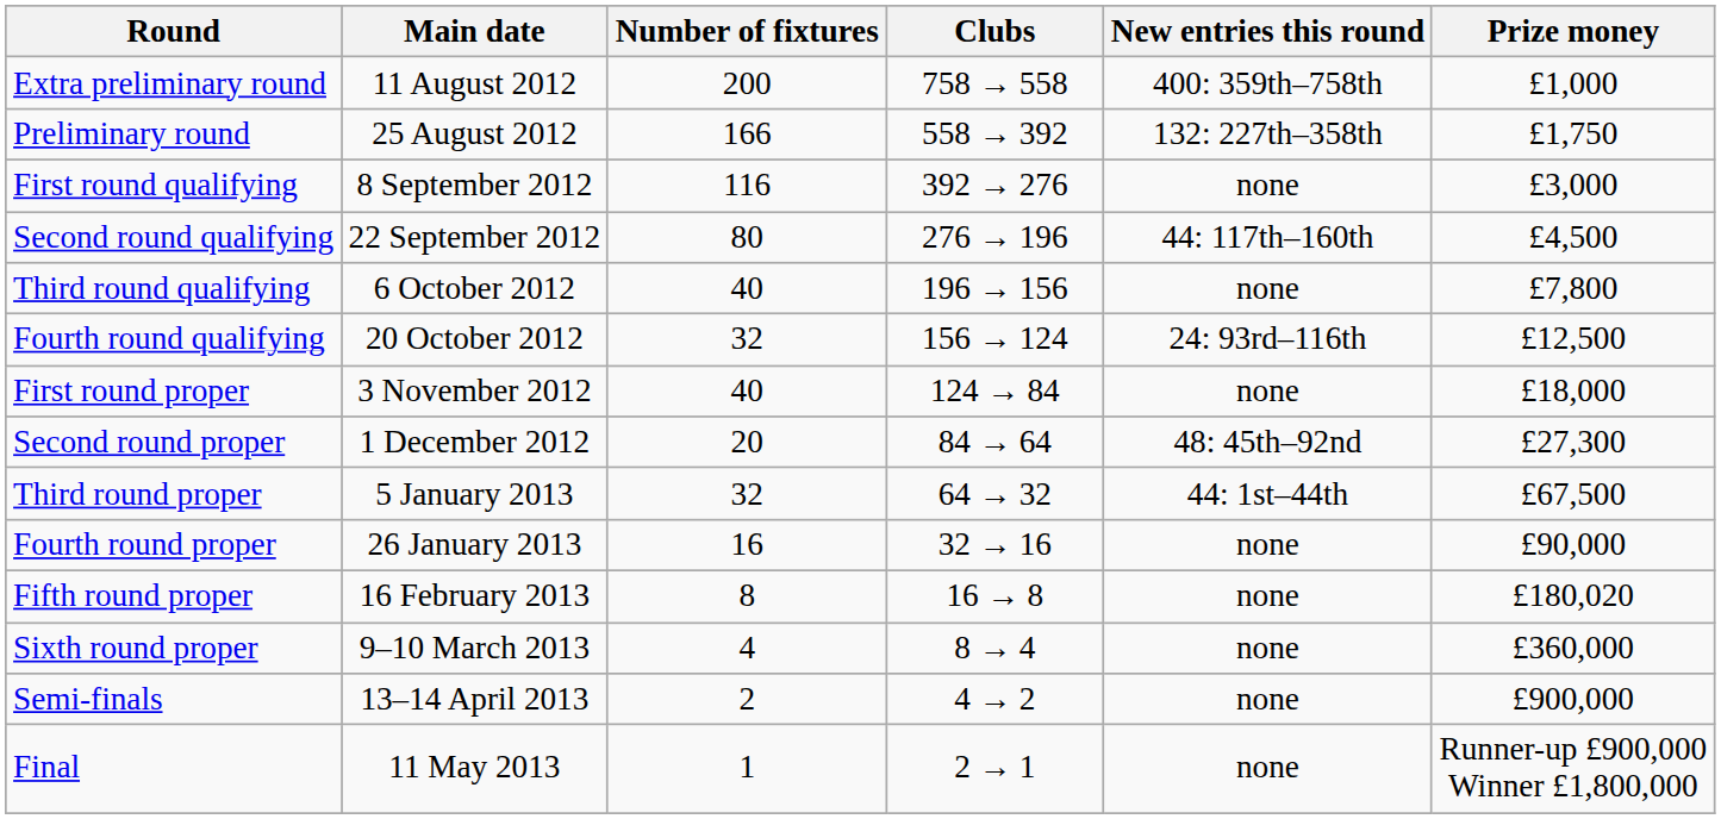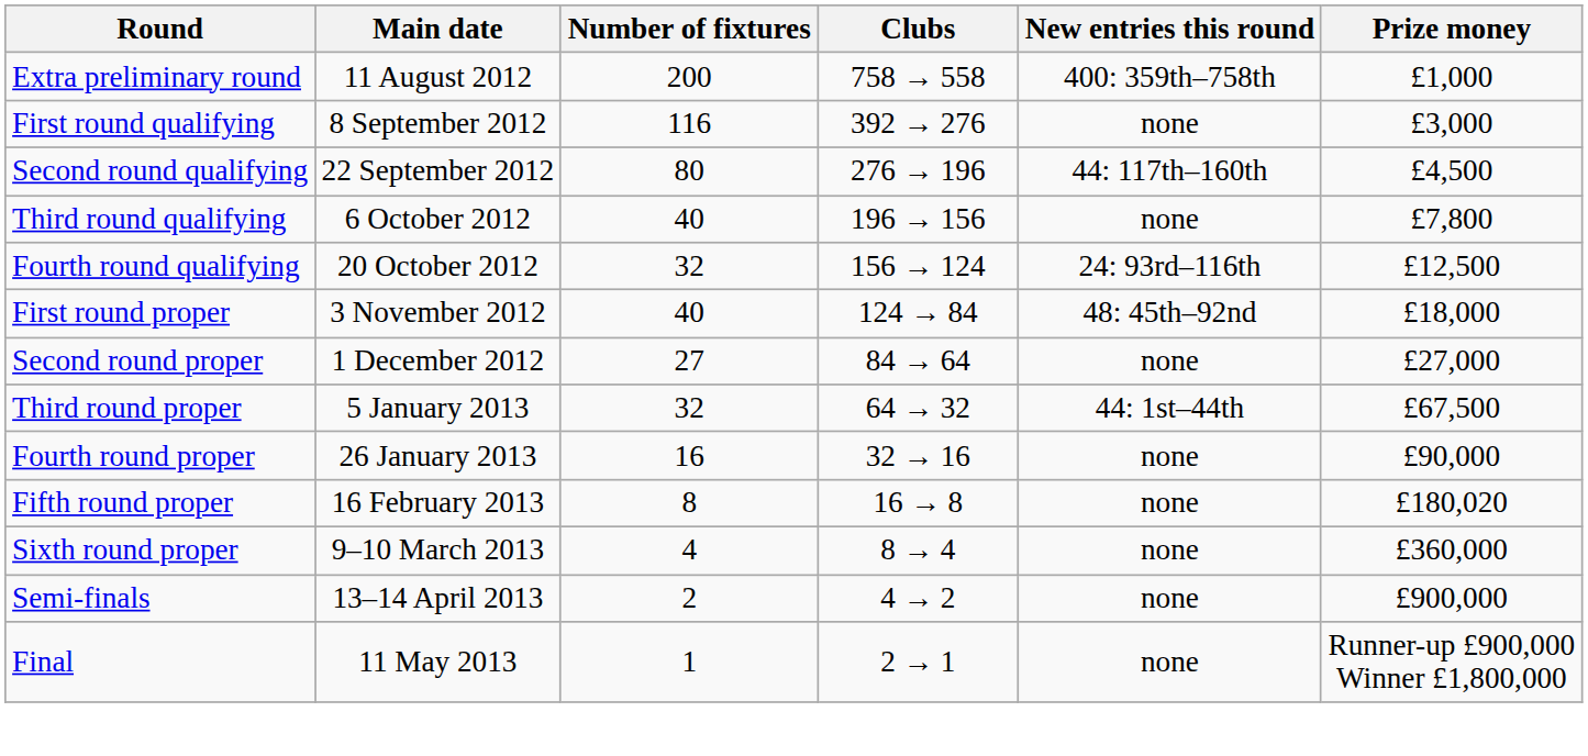 <table class="wikitable">
 <tr>
 <th>Round</th>
 <th>Main date</th>
 <th>Number of fixtures</th>
 <th style="width:100px;">Clubs</th>
 <th>New entries this round</th>
 <th>Prize money</th>
 </tr>
 <tr>
 <td><a href='#'>Extra preliminary round</a></td>
 <td style="text-align:center;">11 August 2012</td>
 <td style="text-align:center;">200</td>
 <td style="text-align:center;">758 → 558</td>
 <td style="text-align:center;">400: 359th–758th</td>
 <td style="text-align:center;">£1,000</td>
-</tr>
-<tr>
-<td><a href='#'>Preliminary round</a></td>
-<td style="text-align:center;">25 August 2012</td>
-<td style="text-align:center;">166</td>
-<td style="text-align:center;">558 → 392</td>
-<td style="text-align:center;">132: 227th–358th</td>
-<td style="text-align:center;">£1,750</td>
 </tr>
 <tr>
 <td><a href='#'>First round qualifying</a></td>
 <td style="text-align:center;">8 September 2012</td>
 <td style="text-align:center;">116</td>
 <td style="text-align:center;">392 → 276</td>
 <td style="text-align:center;">none</td>
 <td style="text-align:center;">£3,000</td>
 </tr>
 <tr>
 <td><a href='#'>Second round qualifying</a></td>
 <td style="text-align:center;">22 September 2012</td>
 <td style="text-align:center;">80</td>
 <td style="text-align:center;">276 → 196</td>
 <td style="text-align:center;">44: 117th–160th</td>
 <td style="text-align:center;">£4,500</td>
 </tr>
 <tr>
 <td><a href='#'>Third round qualifying</a></td>
 <td style="text-align:center;">6 October 2012</td>
 <td style="text-align:center;">40</td>
 <td style="text-align:center;">196 → 156</td>
 <td style="text-align:center;">none</td>
 <td style="text-align:center;">£7,800</td>
 </tr>
 <tr>
 <td><a href='#'>Fourth round qualifying</a></td>
 <td style="text-align:center;">20 October 2012</td>
 <td style="text-align:center;">32</td>
 <td style="text-align:center;">156 → 124</td>
 <td style="text-align:center;">24: 93rd–116th</td>
 <td style="text-align:center;">£12,500</td>
 </tr>
 <tr>
 <td><a href='#'>First round proper</a></td>
 <td style="text-align:center;">3 November 2012</td>
 <td style="text-align:center;">40</td>
 <td style="text-align:center;">124 → 84</td>
-<td style="text-align:center;">none</td>
+<td style="text-align:center;">48: 45th–92nd</td>
 <td style="text-align:center;">£18,000</td>
 </tr>
 <tr>
 <td><a href='#'>Second round proper</a></td>
 <td style="text-align:center;">1 December 2012</td>
-<td style="text-align:center;">20</td>
+<td style="text-align:center;">27</td>
 <td style="text-align:center;">84 → 64</td>
-<td style="text-align:center;">48: 45th–92nd</td>
-<td style="text-align:center;">£27,300</td>
+<td style="text-align:center;">none</td>
+<td style="text-align:center;">£27,000</td>
 </tr>
 <tr>
 <td><a href='#'>Third round proper</a></td>
 <td style="text-align:center;">5 January 2013</td>
 <td style="text-align:center;">32</td>
 <td style="text-align:center;">64 → 32</td>
 <td style="text-align:center;">44: 1st–44th</td>
 <td style="text-align:center;">£67,500</td>
 </tr>
 <tr>
 <td><a href='#'>Fourth round proper</a></td>
 <td style="text-align:center;">26 January 2013</td>
 <td style="text-align:center;">16</td>
 <td style="text-align:center;">32 → 16</td>
 <td style="text-align:center;">none</td>
 <td style="text-align:center;">£90,000</td>
 </tr>
 <tr>
 <td><a href='#'>Fifth round proper</a></td>
 <td style="text-align:center;">16 February 2013</td>
 <td style="text-align:center;">8</td>
 <td style="text-align:center;">16 → 8</td>
 <td style="text-align:center;">none</td>
 <td style="text-align:center;">£180,020</td>
 </tr>
 <tr>
 <td><a href='#'>Sixth round proper</a></td>
 <td style="text-align:center;">9–10 March 2013</td>
 <td style="text-align:center;">4</td>
 <td style="text-align:center;">8 → 4</td>
 <td style="text-align:center;">none</td>
 <td style="text-align:center;">£360,000</td>
 </tr>
 <tr>
 <td><a href='#'>Semi-finals</a></td>
 <td style="text-align:center;">13–14 April 2013</td>
 <td style="text-align:center;">2</td>
 <td style="text-align:center;">4 → 2</td>
 <td style="text-align:center;">none</td>
 <td style="text-align:center;">£900,000</td>
 </tr>
 <tr>
 <td><a href='#'>Final</a></td>
 <td style="text-align:center;">11 May 2013</td>
 <td style="text-align:center;">1</td>
 <td style="text-align:center;">2 → 1</td>
 <td style="text-align:center;">none</td>
 <td style="text-align:center;">Runner-up £900,000<br>Winner £1,800,000</td>
 </tr>
 </table>
